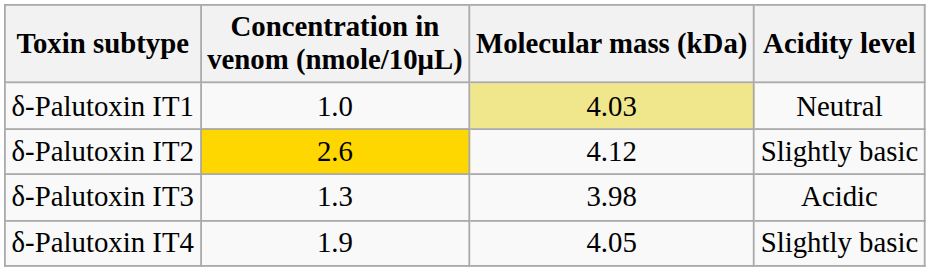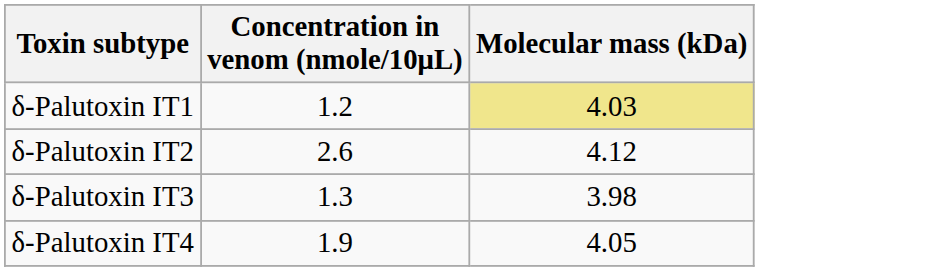 <table class="wikitable" style="text-align:center">
 <tr>
 <th>Toxin subtype</th>
 <th>Concentration in<br>venom (nmole/10μL)</th>
 <th>Molecular mass (kDa)</th>
-<th>Acidity level</th>
 </tr>
 <tr>
 <td>δ-Palutoxin IT1</td>
-<td>1.0</td>
+<td>1.2</td>
 <td style="background: khaki;">4.03</td>
-<td>Neutral</td>
 </tr>
 <tr>
 <td>δ-Palutoxin IT2</td>
-<td style="background: gold;">2.6</td>
+<td>2.6</td>
 <td>4.12</td>
-<td>Slightly basic</td>
 </tr>
 <tr>
 <td>δ-Palutoxin IT3</td>
 <td>1.3</td>
 <td>3.98</td>
-<td>Acidic</td>
 </tr>
 <tr>
 <td>δ-Palutoxin IT4</td>
 <td>1.9</td>
 <td>4.05</td>
-<td>Slightly basic</td>
 </tr>
 </table>
